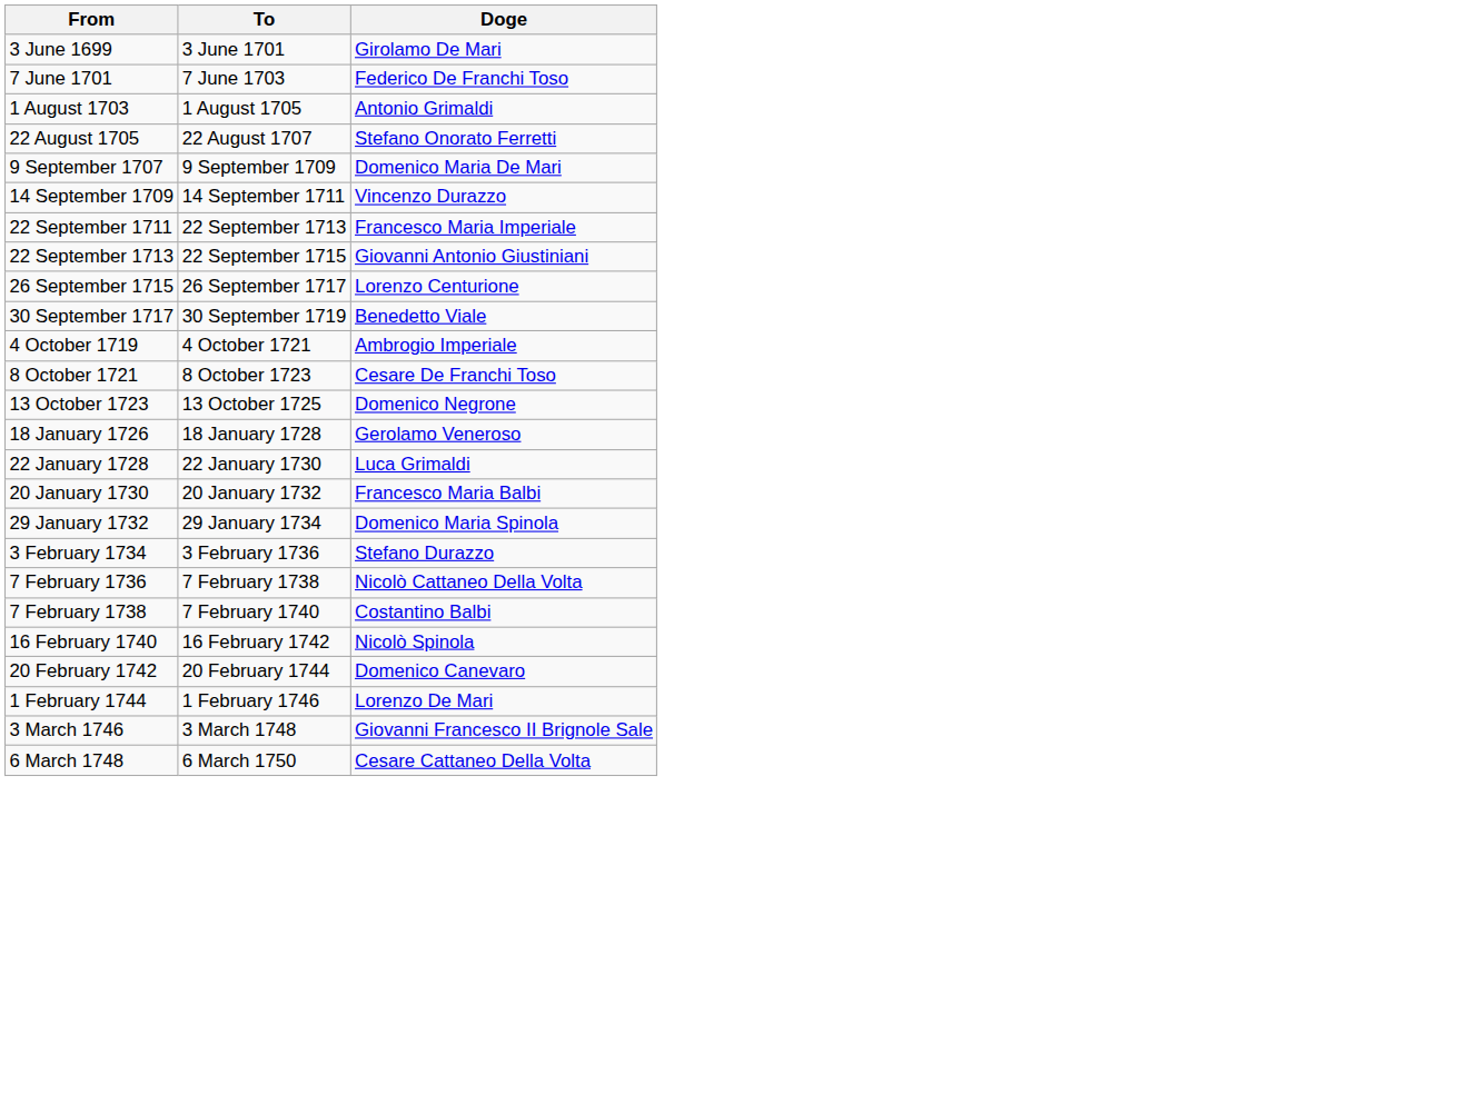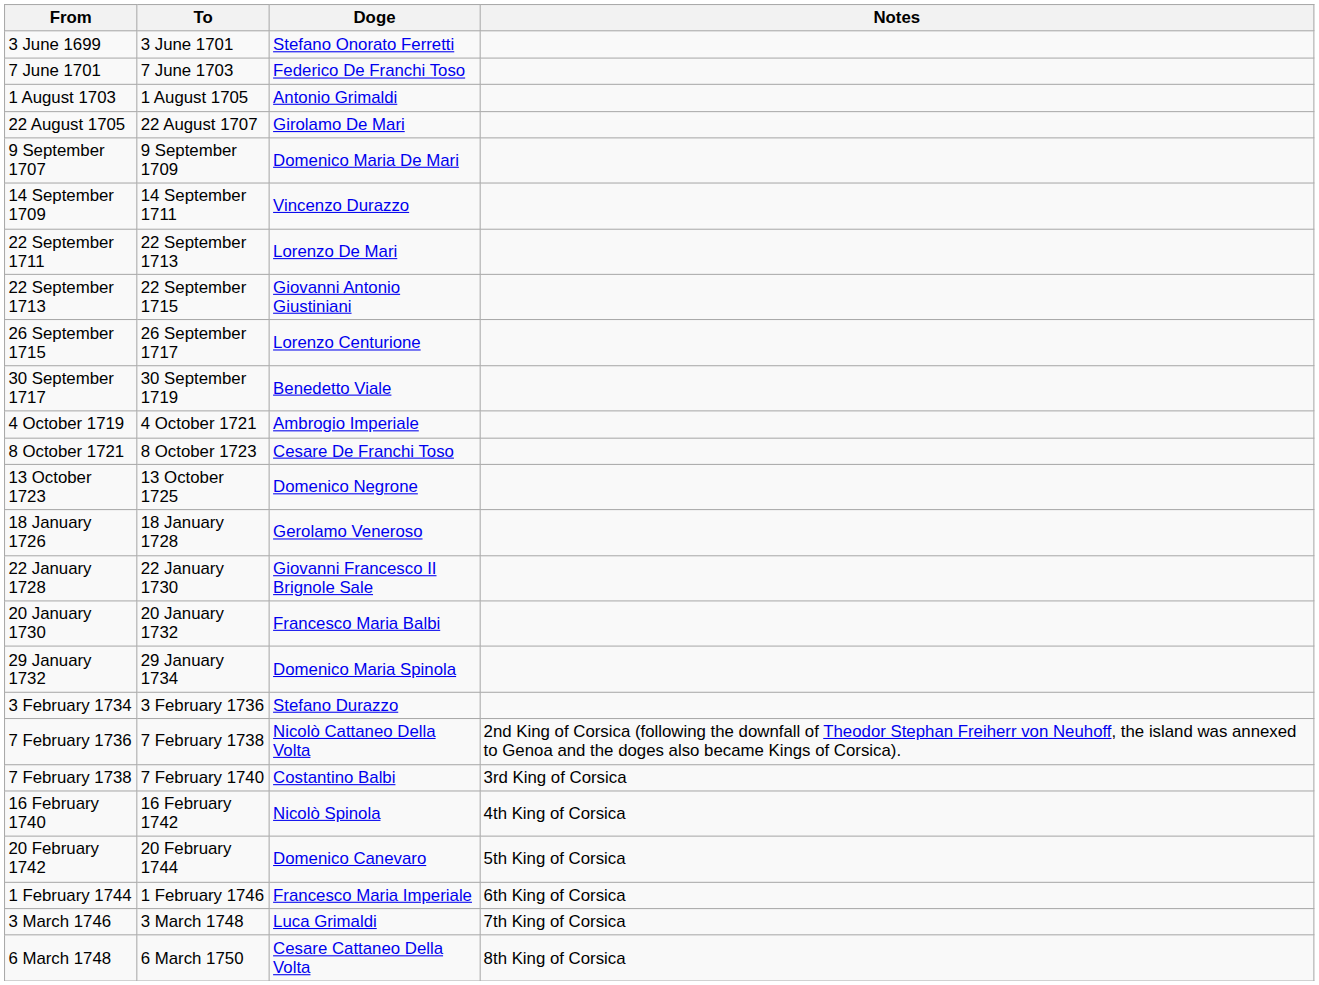 <table class=wikitable>
 <tr>
 <th>From</th>
 <th>To</th>
 <th>Doge</th>
+<th>Notes</th>
 </tr>
 <tr>
 <td>3 June 1699</td>
 <td>3 June 1701</td>
-<td><a href='#'>Girolamo De Mari</a></td>
+<td><a href='#'>Stefano Onorato Ferretti</a></td>
+<td></td>
 </tr>
 <tr>
 <td>7 June 1701</td>
 <td>7 June 1703</td>
 <td><a href='#'>Federico De Franchi Toso</a></td>
+<td></td>
 </tr>
 <tr>
 <td>1 August 1703</td>
 <td>1 August 1705</td>
 <td><a href='#'>Antonio Grimaldi</a></td>
+<td></td>
 </tr>
 <tr>
 <td>22 August 1705</td>
 <td>22 August 1707</td>
-<td><a href='#'>Stefano Onorato Ferretti</a></td>
+<td><a href='#'>Girolamo De Mari</a></td>
+<td></td>
 </tr>
 <tr>
 <td>9 September 1707</td>
 <td>9 September 1709</td>
 <td><a href='#'>Domenico Maria De Mari</a></td>
+<td></td>
 </tr>
 <tr>
 <td>14 September 1709</td>
 <td>14 September 1711</td>
 <td><a href='#'>Vincenzo Durazzo</a></td>
+<td></td>
 </tr>
 <tr>
 <td>22 September 1711</td>
 <td>22 September 1713</td>
-<td><a href='#'>Francesco Maria Imperiale</a></td>
+<td><a href='#'>Lorenzo De Mari</a></td>
+<td></td>
 </tr>
 <tr>
 <td>22 September 1713</td>
 <td>22 September 1715</td>
 <td><a href='#'>Giovanni Antonio Giustiniani</a></td>
+<td></td>
 </tr>
 <tr>
 <td>26 September 1715</td>
 <td>26 September 1717</td>
 <td><a href='#'>Lorenzo Centurione</a></td>
+<td></td>
 </tr>
 <tr>
 <td>30 September 1717</td>
 <td>30 September 1719</td>
 <td><a href='#'>Benedetto Viale</a></td>
+<td></td>
 </tr>
 <tr>
 <td>4 October 1719</td>
 <td>4 October 1721</td>
 <td><a href='#'>Ambrogio Imperiale</a></td>
+<td></td>
 </tr>
 <tr>
 <td>8 October 1721</td>
 <td>8 October 1723</td>
 <td><a href='#'>Cesare De Franchi Toso</a></td>
+<td></td>
 </tr>
 <tr>
 <td>13 October 1723</td>
 <td>13 October 1725</td>
 <td><a href='#'>Domenico Negrone</a></td>
+<td></td>
 </tr>
 <tr>
 <td>18 January 1726</td>
 <td>18 January 1728</td>
 <td><a href='#'>Gerolamo Veneroso</a></td>
+<td></td>
 </tr>
 <tr>
 <td>22 January 1728</td>
 <td>22 January 1730</td>
-<td><a href='#'>Luca Grimaldi</a></td>
+<td><a href='#'>Giovanni Francesco II Brignole Sale</a></td>
+<td></td>
 </tr>
 <tr>
 <td>20 January 1730</td>
 <td>20 January 1732</td>
 <td><a href='#'>Francesco Maria Balbi</a></td>
+<td></td>
 </tr>
 <tr>
 <td>29 January 1732</td>
 <td>29 January 1734</td>
 <td><a href='#'>Domenico Maria Spinola</a></td>
+<td></td>
 </tr>
 <tr>
 <td>3 February 1734</td>
 <td>3 February 1736</td>
 <td><a href='#'>Stefano Durazzo</a></td>
+<td></td>
 </tr>
 <tr>
 <td>7 February 1736</td>
 <td>7 February 1738</td>
 <td><a href='#'>Nicolò Cattaneo Della Volta</a></td>
+<td>2nd King of Corsica (following the downfall of <a href='#'>Theodor Stephan Freiherr von Neuhoff</a>, the island was annexed to Genoa and the doges also became Kings of Corsica).</td>
 </tr>
 <tr>
 <td>7 February 1738</td>
 <td>7 February 1740</td>
 <td><a href='#'>Costantino Balbi</a></td>
+<td>3rd King of Corsica</td>
 </tr>
 <tr>
 <td>16 February 1740</td>
 <td>16 February 1742</td>
 <td><a href='#'>Nicolò Spinola</a></td>
+<td>4th King of Corsica</td>
 </tr>
 <tr>
 <td>20 February 1742</td>
 <td>20 February 1744</td>
 <td><a href='#'>Domenico Canevaro</a></td>
+<td>5th King of Corsica</td>
 </tr>
 <tr>
 <td>1 February 1744</td>
 <td>1 February 1746</td>
-<td><a href='#'>Lorenzo De Mari</a></td>
+<td><a href='#'>Francesco Maria Imperiale</a></td>
+<td>6th King of Corsica</td>
 </tr>
 <tr>
 <td>3 March 1746</td>
 <td>3 March 1748</td>
-<td><a href='#'>Giovanni Francesco II Brignole Sale</a></td>
+<td><a href='#'>Luca Grimaldi</a></td>
+<td>7th King of Corsica</td>
 </tr>
 <tr>
 <td>6 March 1748</td>
 <td>6 March 1750</td>
 <td><a href='#'>Cesare Cattaneo Della Volta</a></td>
+<td>8th King of Corsica</td>
 </tr>
 </table>
